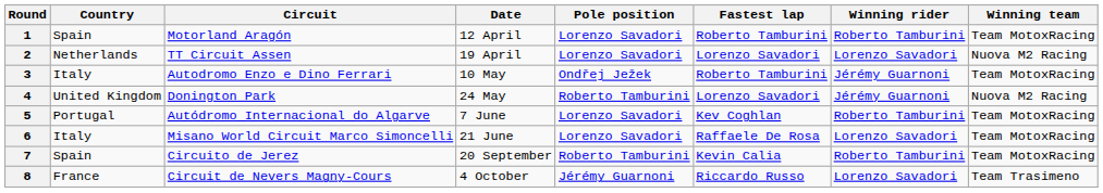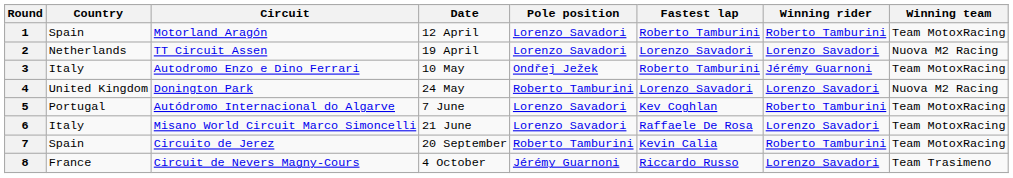 <table class="wikitable" style="font-size: 85%">
 <tr>
 <th>Round</th>
 <th>Country</th>
 <th>Circuit</th>
 <th>Date</th>
 <th>Pole position</th>
 <th>Fastest lap</th>
 <th>Winning rider</th>
 <th>Winning team</th>
 </tr>
 <tr>
 <th>1</th>
 <td> Spain</td>
 <td><a href='#'>Motorland Aragón</a></td>
 <td>12 April</td>
 <td> <a href='#'>Lorenzo Savadori</a></td>
 <td> <a href='#'>Roberto Tamburini</a></td>
 <td> <a href='#'>Roberto Tamburini</a></td>
 <td>Team MotoxRacing</td>
 </tr>
 <tr>
 <th>2</th>
 <td> Netherlands</td>
 <td><a href='#'>TT Circuit Assen</a></td>
 <td>19 April</td>
 <td> <a href='#'>Lorenzo Savadori</a></td>
 <td> <a href='#'>Lorenzo Savadori</a></td>
 <td> <a href='#'>Lorenzo Savadori</a></td>
 <td>Nuova M2 Racing</td>
 </tr>
 <tr>
 <th>3</th>
 <td> Italy</td>
 <td><a href='#'>Autodromo Enzo e Dino Ferrari</a></td>
 <td>10 May</td>
 <td> <a href='#'>Ondřej Ježek</a></td>
 <td> <a href='#'>Roberto Tamburini</a></td>
 <td> <a href='#'>Jérémy Guarnoni</a></td>
 <td>Team MotoxRacing</td>
 </tr>
 <tr>
 <th>4</th>
 <td> United Kingdom</td>
 <td><a href='#'>Donington Park</a></td>
 <td>24 May</td>
 <td> <a href='#'>Roberto Tamburini</a></td>
 <td> <a href='#'>Lorenzo Savadori</a></td>
-<td> <a href='#'>Jérémy Guarnoni</a></td>
+<td> <a href='#'>Lorenzo Savadori</a></td>
 <td>Nuova M2 Racing</td>
 </tr>
 <tr>
 <th>5</th>
 <td> Portugal</td>
 <td><a href='#'>Autódromo Internacional do Algarve</a></td>
 <td>7 June</td>
 <td> <a href='#'>Lorenzo Savadori</a></td>
 <td> <a href='#'>Kev Coghlan</a></td>
 <td> <a href='#'>Roberto Tamburini</a></td>
 <td>Team MotoxRacing</td>
 </tr>
 <tr>
 <th>6</th>
 <td> Italy</td>
 <td><a href='#'>Misano World Circuit Marco Simoncelli</a></td>
 <td>21 June</td>
 <td> <a href='#'>Lorenzo Savadori</a></td>
 <td> <a href='#'>Raffaele De Rosa</a></td>
 <td> <a href='#'>Lorenzo Savadori</a></td>
 <td>Team MotoxRacing</td>
 </tr>
 <tr>
 <th>7</th>
 <td> Spain</td>
 <td><a href='#'>Circuito de Jerez</a></td>
 <td>20 September</td>
 <td> <a href='#'>Roberto Tamburini</a></td>
 <td> <a href='#'>Kevin Calia</a></td>
 <td> <a href='#'>Roberto Tamburini</a></td>
 <td>Team MotoxRacing</td>
 </tr>
 <tr>
 <th>8</th>
 <td> France</td>
 <td><a href='#'>Circuit de Nevers Magny-Cours</a></td>
 <td>4 October</td>
 <td> <a href='#'>Jérémy Guarnoni</a></td>
 <td> <a href='#'>Riccardo Russo</a></td>
 <td> <a href='#'>Lorenzo Savadori</a></td>
 <td>Team Trasimeno</td>
 </tr>
 </table>
